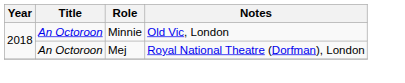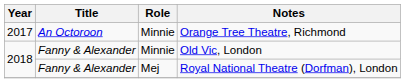 <table class="wikitable sortable">
 <tr>
 <th>Year</th>
 <th>Title</th>
 <th>Role</th>
 <th>Notes</th>
 </tr>
 <tr>
+<td>2017</td>
+<td><em><a href='#'>An Octoroon</a></em></td>
+<td>Minnie</td>
+<td><a href='#'>Orange Tree Theatre</a>, Richmond</td>
+</tr>
+<tr>
 <td rowspan="2">2018</td>
-<td><em><a href='#'>An Octoroon</a></em></td>
+<td><em>Fanny & Alexander</em></td>
 <td>Minnie</td>
 <td><a href='#'>Old Vic</a>, London</td>
 </tr>
 <tr>
-<td><em>An Octoroon</em></td>
+<td><em>Fanny & Alexander</em></td>
 <td>Mej</td>
 <td><a href='#'>Royal National Theatre</a> (<a href='#'>Dorfman</a>), London</td>
 </tr>
 <tr>
 </tr>
 </table>
